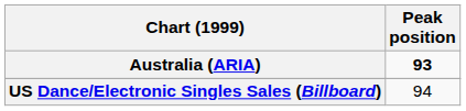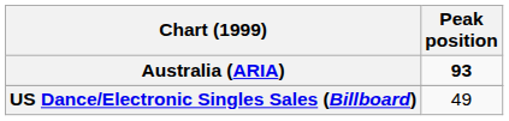 <table class="wikitable sortable plainrowheaders" style="text-align:center">
 <tr>
 <th scope="col">Chart (1999)</th>
 <th scope="col">Peak<br>position</th>
 </tr>
 <tr>
 <th scope="row">Australia (<a href='#'>ARIA</a>)</th>
 <td><strong>93</strong></td>
 </tr>
 <tr>
 </tr>
 <tr>
 </tr>
 <tr>
 </tr>
 <tr>
 </tr>
 <tr>
 <th scope="row">US <a href='#'>Dance/Electronic Singles Sales</a> (<em><a href='#'>Billboard</a></em>)</th>
-<td>94</td>
+<td>49</td>
 </tr>
 </table>
